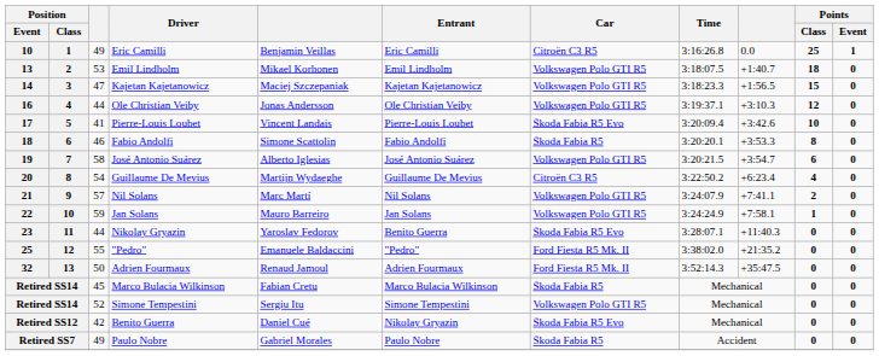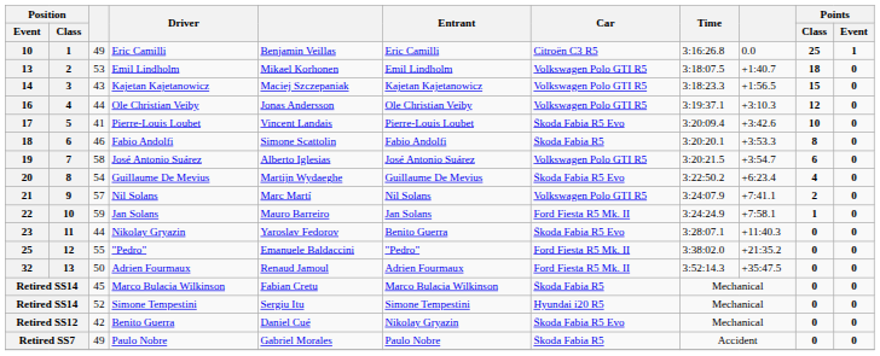 <table class="wikitable" width=85% style="font-size: 85%;">
 <tr>
 <th colspan="2">Position</th>
 <th rowspan="2"></th>
 <th rowspan="2">Driver</th>
 <th rowspan="2"></th>
 <th rowspan="2">Entrant</th>
 <th rowspan="2">Car</th>
 <th rowspan="2">Time</th>
 <th rowspan="2"></th>
 <th colspan="2">Points</th>
 </tr>
 <tr>
 <th>Event</th>
 <th>Class</th>
 <th>Class</th>
 <th>Event</th>
 </tr>
 <tr>
 <th>10</th>
 <th>1</th>
 <td align="center">49</td>
 <td><a href='#'>Eric Camilli</a></td>
 <td><a href='#'>Benjamin Veillas</a></td>
 <td><a href='#'>Eric Camilli</a></td>
 <td><a href='#'>Citroën C3 R5</a></td>
 <td>3:16:26.8</td>
 <td>0.0</td>
 <td align="center"><strong>25</strong></td>
 <td align="center"><strong>1</strong></td>
 </tr>
 <tr>
 <th>13</th>
 <th>2</th>
 <td align="center">53</td>
 <td><a href='#'>Emil Lindholm</a></td>
 <td><a href='#'>Mikael Korhonen</a></td>
 <td><a href='#'>Emil Lindholm</a></td>
 <td nowrap><a href='#'>Volkswagen Polo GTI R5</a></td>
 <td>3:18:07.5</td>
 <td>+1:40.7</td>
 <td align="center"><strong>18</strong></td>
 <td align="center"><strong>0</strong></td>
 </tr>
 <tr>
 <th>14</th>
 <th>3</th>
-<td align="center">47</td>
+<td align="center">43</td>
 <td><a href='#'>Kajetan Kajetanowicz</a></td>
 <td nowrap><a href='#'>Maciej Szczepaniak</a></td>
 <td><a href='#'>Kajetan Kajetanowicz</a></td>
 <td><a href='#'>Volkswagen Polo GTI R5</a></td>
 <td>3:18:23.3</td>
 <td>+1:56.5</td>
 <td align="center"><strong>15</strong></td>
 <td align="center"><strong>0</strong></td>
 </tr>
 <tr>
 <th>16</th>
 <th>4</th>
 <td align="center">44</td>
 <td><a href='#'>Ole Christian Veiby</a></td>
 <td><a href='#'>Jonas Andersson</a></td>
 <td><a href='#'>Ole Christian Veiby</a></td>
 <td><a href='#'>Volkswagen Polo GTI R5</a></td>
 <td>3:19:37.1</td>
 <td>+3:10.3</td>
 <td align="center"><strong>12</strong></td>
 <td align="center"><strong>0</strong></td>
 </tr>
 <tr>
 <th>17</th>
 <th>5</th>
 <td align="center">41</td>
 <td><a href='#'>Pierre-Louis Loubet</a></td>
 <td><a href='#'>Vincent Landais</a></td>
 <td><a href='#'>Pierre-Louis Loubet</a></td>
 <td><a href='#'>Škoda Fabia R5 Evo</a></td>
 <td>3:20:09.4</td>
 <td>+3:42.6</td>
 <td align="center"><strong>10</strong></td>
 <td align="center"><strong>0</strong></td>
 </tr>
 <tr>
 <th>18</th>
 <th>6</th>
 <td align="center">46</td>
 <td><a href='#'>Fabio Andolfi</a></td>
 <td><a href='#'>Simone Scattolin</a></td>
 <td><a href='#'>Fabio Andolfi</a></td>
 <td><a href='#'>Škoda Fabia R5</a></td>
 <td>3:20:20.1</td>
 <td>+3:53.3</td>
 <td align="center"><strong>8</strong></td>
 <td align="center"><strong>0</strong></td>
 </tr>
 <tr>
 <th>19</th>
 <th>7</th>
 <td align="center">58</td>
 <td><a href='#'>José Antonio Suárez</a></td>
 <td><a href='#'>Alberto Iglesias</a></td>
 <td><a href='#'>José Antonio Suárez</a></td>
 <td><a href='#'>Volkswagen Polo GTI R5</a></td>
 <td>3:20:21.5</td>
 <td>+3:54.7</td>
 <td align="center"><strong>6</strong></td>
 <td align="center"><strong>0</strong></td>
 </tr>
 <tr>
 <th>20</th>
 <th>8</th>
 <td align="center">54</td>
 <td><a href='#'>Guillaume De Mevius</a></td>
 <td><a href='#'>Martijn Wydaeghe</a></td>
 <td><a href='#'>Guillaume De Mevius</a></td>
-<td><a href='#'>Citroën C3 R5</a></td>
+<td><a href='#'>Škoda Fabia R5 Evo</a></td>
 <td>3:22:50.2</td>
 <td>+6:23.4</td>
 <td align="center"><strong>4</strong></td>
 <td align="center"><strong>0</strong></td>
 </tr>
 <tr>
 <th>21</th>
 <th>9</th>
 <td align="center">57</td>
 <td><a href='#'>Nil Solans</a></td>
 <td><a href='#'>Marc Martí</a></td>
 <td><a href='#'>Nil Solans</a></td>
 <td><a href='#'>Volkswagen Polo GTI R5</a></td>
 <td>3:24:07.9</td>
 <td>+7:41.1</td>
 <td align="center"><strong>2</strong></td>
 <td align="center"><strong>0</strong></td>
 </tr>
 <tr>
 <th>22</th>
 <th>10</th>
 <td align="center">59</td>
 <td><a href='#'>Jan Solans</a></td>
 <td><a href='#'>Mauro Barreiro</a></td>
 <td><a href='#'>Jan Solans</a></td>
-<td><a href='#'>Volkswagen Polo GTI R5</a></td>
+<td><a href='#'>Ford Fiesta R5 Mk. II</a></td>
 <td>3:24:24.9</td>
 <td>+7:58.1</td>
 <td align="center"><strong>1</strong></td>
 <td align="center"><strong>0</strong></td>
 </tr>
 <tr>
 <th>23</th>
 <th>11</th>
 <td align="center">44</td>
 <td><a href='#'>Nikolay Gryazin</a></td>
 <td><a href='#'>Yaroslav Fedorov</a></td>
 <td><a href='#'>Benito Guerra</a></td>
 <td><a href='#'>Škoda Fabia R5 Evo</a></td>
 <td>3:28:07.1</td>
 <td>+11:40.3</td>
 <td align="center"><strong>0</strong></td>
 <td align="center"><strong>0</strong></td>
 </tr>
 <tr>
 <th>25</th>
 <th>12</th>
 <td align="center">55</td>
 <td><a href='#'>"Pedro"</a></td>
 <td><a href='#'>Emanuele Baldaccini</a></td>
 <td><a href='#'>"Pedro"</a></td>
 <td><a href='#'>Ford Fiesta R5 Mk. II</a></td>
 <td>3:38:02.0</td>
 <td>+21:35.2</td>
 <td align="center"><strong>0</strong></td>
 <td align="center"><strong>0</strong></td>
 </tr>
 <tr>
 <th>32</th>
 <th>13</th>
 <td align="center">50</td>
 <td><a href='#'>Adrien Fourmaux</a></td>
 <td><a href='#'>Renaud Jamoul</a></td>
 <td><a href='#'>Adrien Fourmaux</a></td>
 <td><a href='#'>Ford Fiesta R5 Mk. II</a></td>
 <td>3:52:14.3</td>
 <td>+35:47.5</td>
 <td align="center"><strong>0</strong></td>
 <td align="center"><strong>0</strong></td>
 </tr>
 <tr>
 <th colspan="2" nowrap>Retired SS14</th>
 <td align="center">45</td>
 <td nowrap><a href='#'>Marco Bulacia Wilkinson</a></td>
 <td><a href='#'>Fabian Cretu</a></td>
 <td nowrap><a href='#'>Marco Bulacia Wilkinson</a></td>
 <td nowrap><a href='#'>Škoda Fabia R5</a></td>
 <td align="center" colspan="2">Mechanical</td>
 <td align="center"><strong>0</strong></td>
 <td align="center"><strong>0</strong></td>
 </tr>
 <tr>
 <th colspan="2">Retired SS14</th>
 <td align="center">52</td>
 <td><a href='#'>Simone Tempestini</a></td>
 <td><a href='#'>Sergiu Itu</a></td>
 <td><a href='#'>Simone Tempestini</a></td>
-<td><a href='#'>Volkswagen Polo GTI R5</a></td>
+<td><a href='#'>Hyundai i20 R5</a></td>
 <td align="center" colspan="2">Mechanical</td>
 <td align="center"><strong>0</strong></td>
 <td align="center"><strong>0</strong></td>
 </tr>
 <tr>
 <th colspan="2">Retired SS12</th>
 <td align="center">42</td>
 <td><a href='#'>Benito Guerra</a></td>
 <td><a href='#'>Daniel Cué</a></td>
 <td><a href='#'>Nikolay Gryazin</a></td>
 <td><a href='#'>Škoda Fabia R5 Evo</a></td>
 <td align="center" colspan="2">Mechanical</td>
 <td align="center"><strong>0</strong></td>
 <td align="center"><strong>0</strong></td>
 </tr>
 <tr>
 <th colspan="2">Retired SS7</th>
 <td align="center">49</td>
 <td><a href='#'>Paulo Nobre</a></td>
 <td nowrap><a href='#'>Gabriel Morales</a></td>
 <td><a href='#'>Paulo Nobre</a></td>
 <td><a href='#'>Škoda Fabia R5</a></td>
 <td align="center" colspan="2">Accident</td>
 <td align="center"><strong>0</strong></td>
 <td align="center"><strong>0</strong></td>
 </tr>
 <tr>
 </tr>
 </table>
